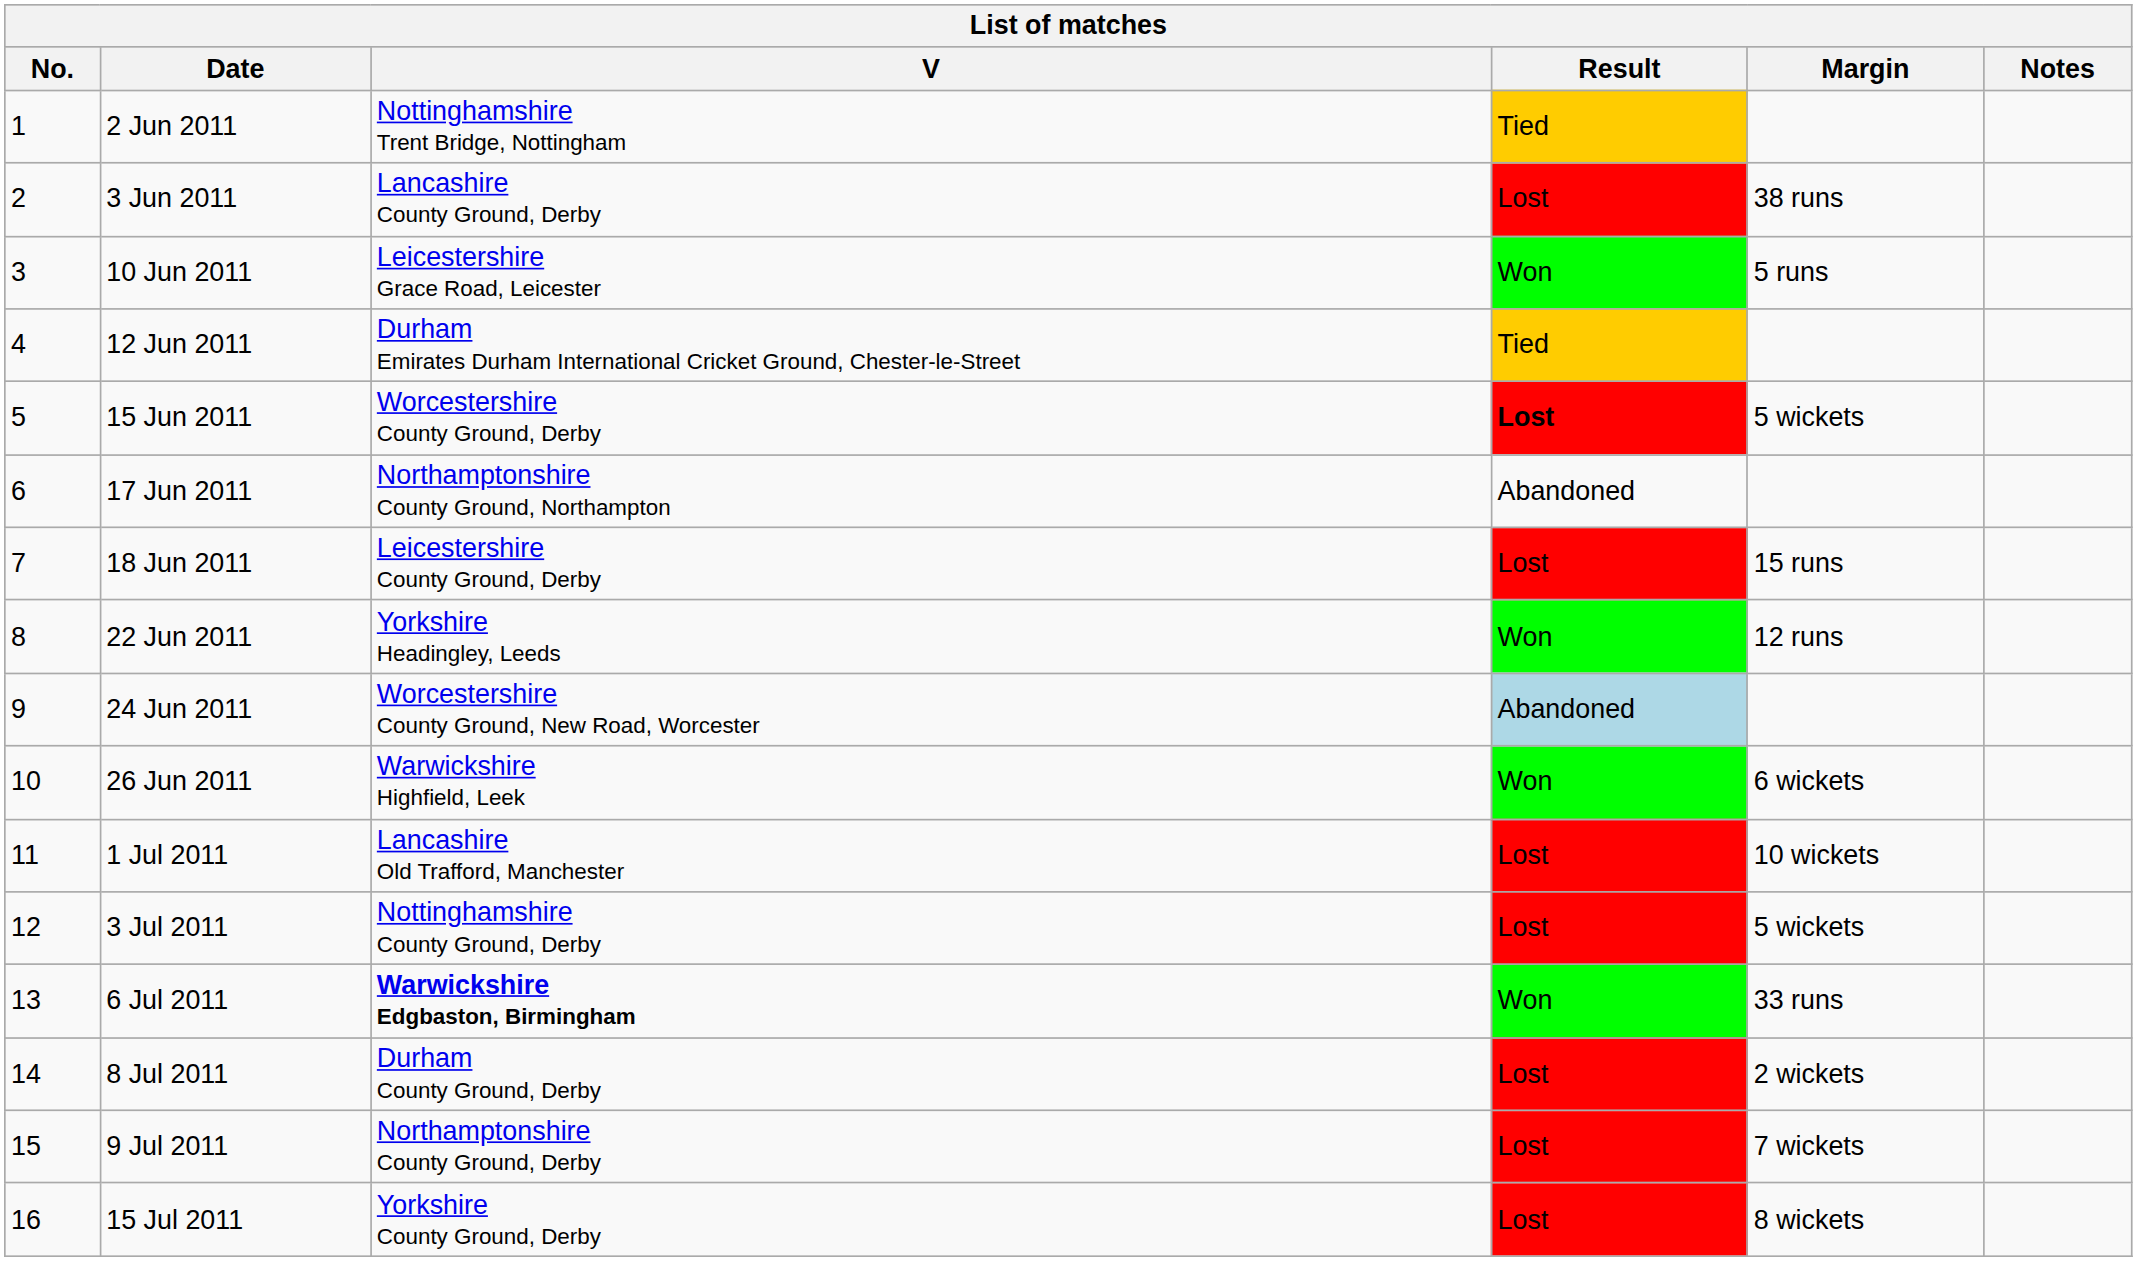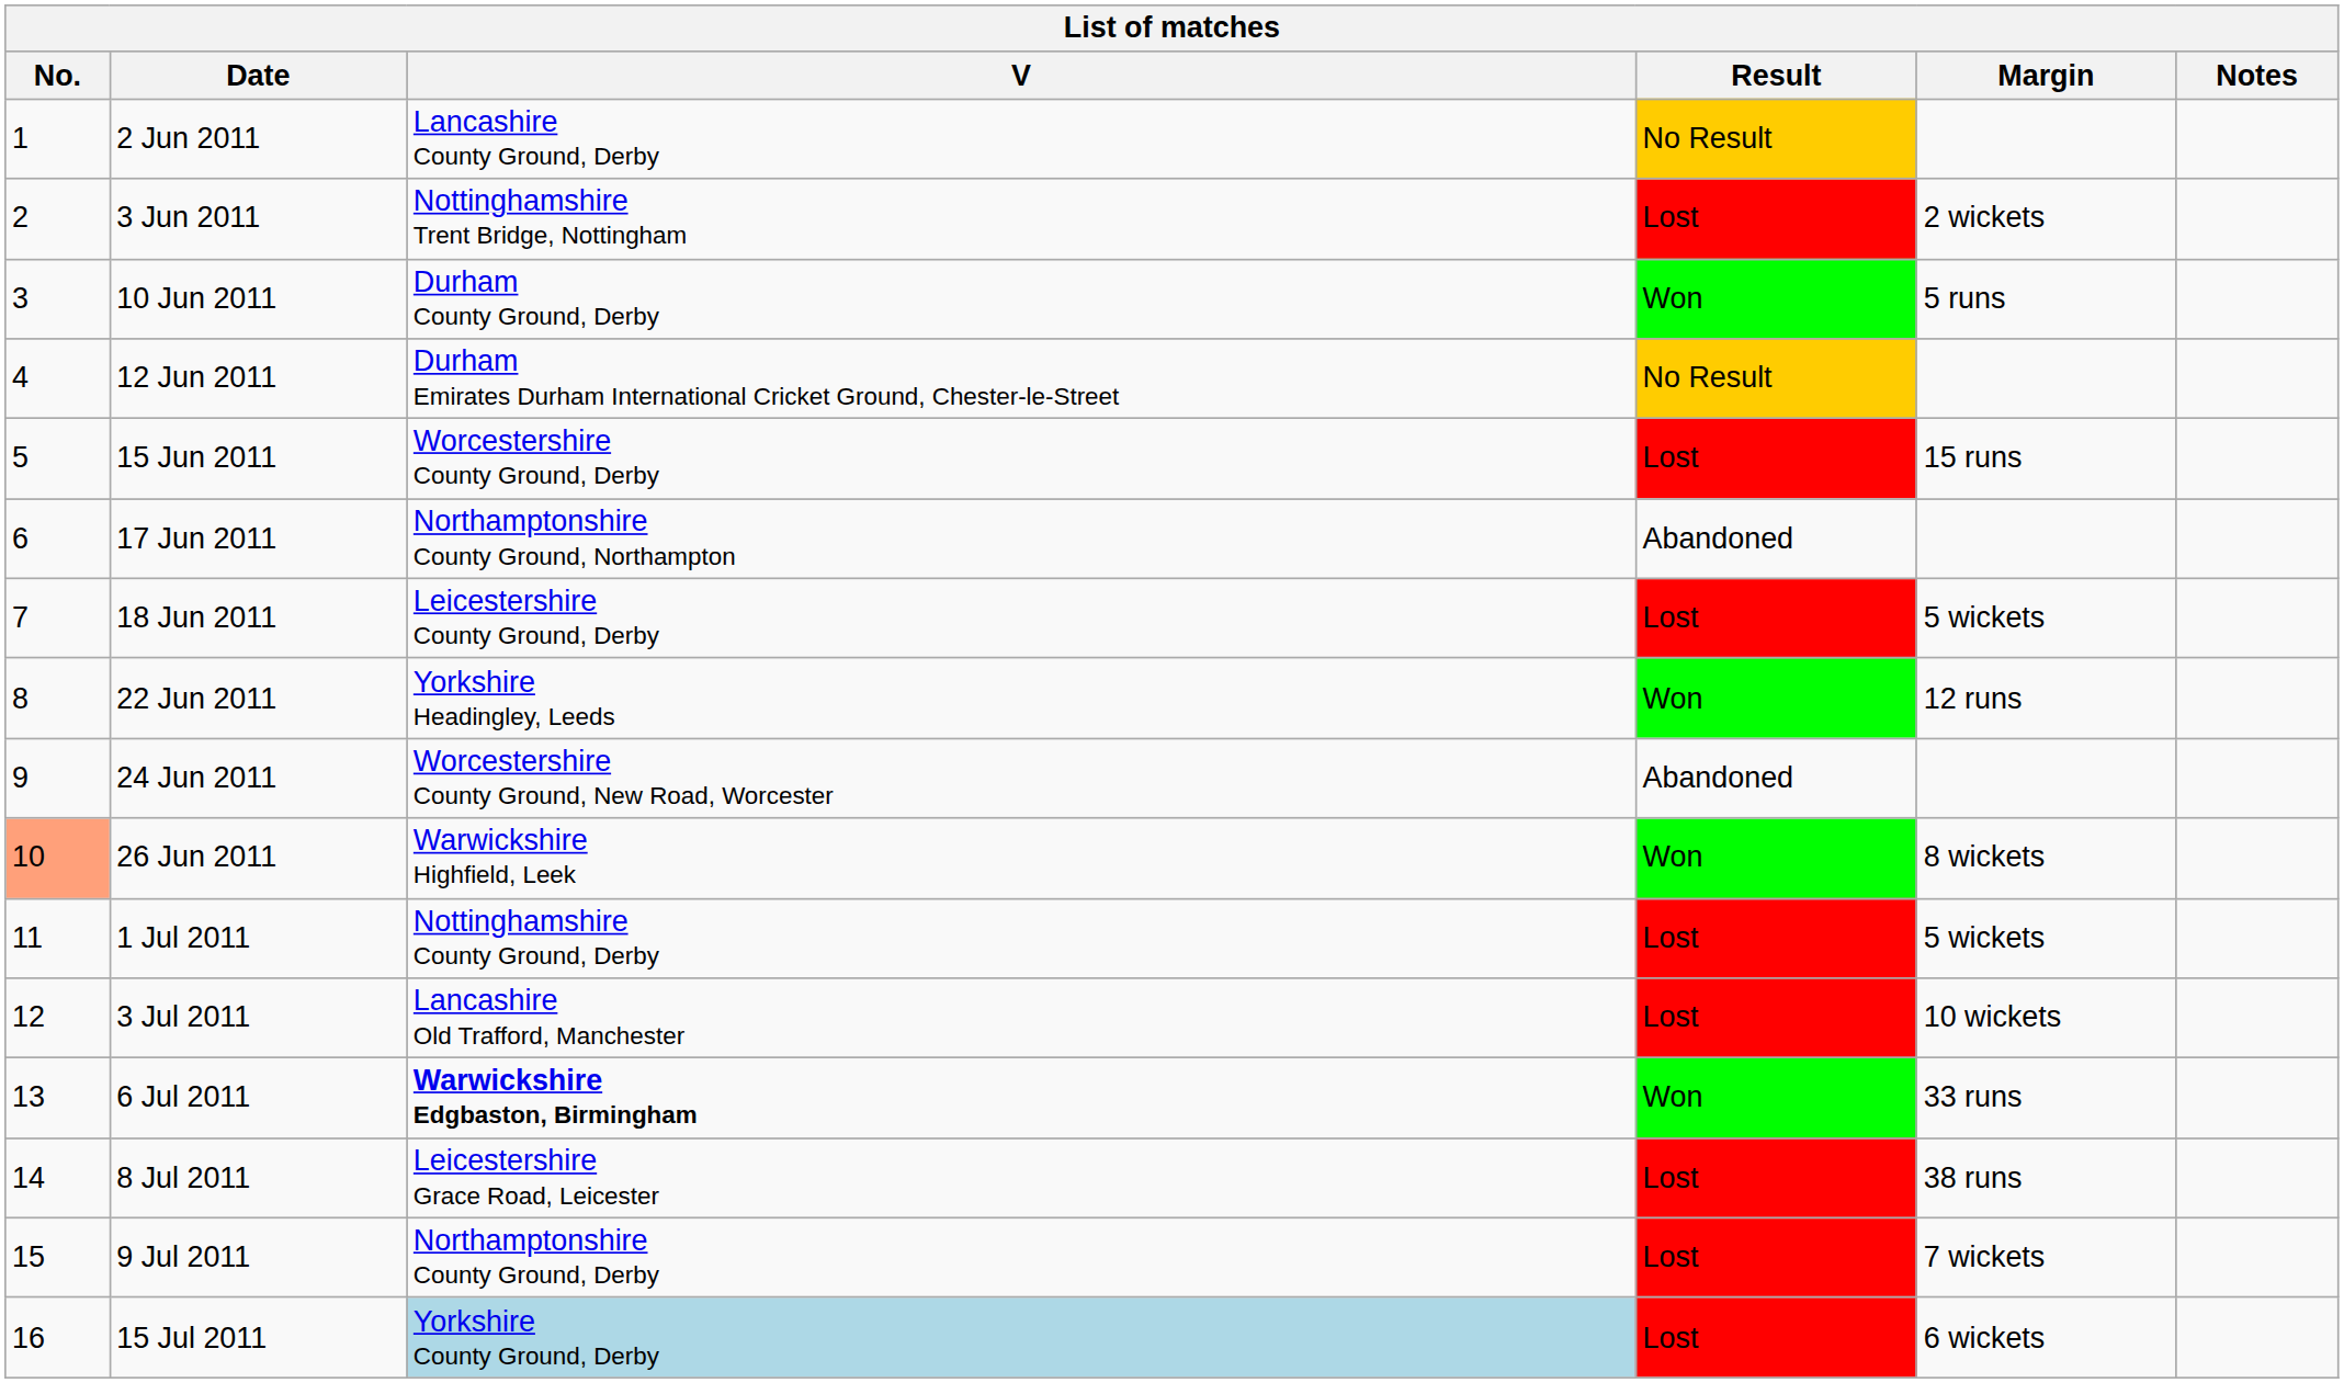 <table class="wikitable" width="80%">
 <tr>
 <th bgcolor="#efefef" colspan=6>List of matches</th>
 </tr>
 <tr bgcolor="#efefef">
 <th>No.</th>
 <th>Date</th>
 <th>V</th>
 <th>Result</th>
 <th>Margin</th>
 <th>Notes</th>
 </tr>
 <tr>
 <td>1</td>
 <td>2 Jun 2011</td>
-<td><a href='#'>Nottinghamshire</a><br><small>Trent Bridge, Nottingham</small></td>
-<td bgcolor="#FFCC00">Tied</td>
+<td><a href='#'>Lancashire</a><br><small>County Ground, Derby</small></td>
+<td bgcolor="#FFCC00">No Result</td>
 <td></td>
 <td><small>  </small></td>
 </tr>
 <tr>
 <td>2</td>
 <td>3 Jun 2011</td>
-<td><a href='#'>Lancashire</a><br><small>County Ground, Derby</small></td>
+<td><a href='#'>Nottinghamshire</a><br><small>Trent Bridge, Nottingham</small></td>
 <td bgcolor="#FF0000">Lost</td>
-<td>38 runs</td>
+<td>2 wickets</td>
 <td><small>  </small></td>
 </tr>
 <tr>
 <td>3</td>
 <td>10 Jun 2011</td>
-<td><a href='#'>Leicestershire</a><br><small>Grace Road, Leicester</small></td>
+<td><a href='#'>Durham</a><br><small>County Ground, Derby</small></td>
 <td bgcolor="#00FF00">Won</td>
 <td>5 runs</td>
 <td><small>  </small></td>
 </tr>
 <tr>
 <td>4</td>
 <td>12 Jun 2011</td>
 <td><a href='#'>Durham</a><br><small>Emirates Durham International Cricket Ground, Chester-le-Street</small></td>
-<td bgcolor="#FFCC00">Tied</td>
+<td bgcolor="#FFCC00">No Result</td>
 <td></td>
 <td><small>  </small></td>
 </tr>
 <tr>
 <td>5</td>
 <td>15 Jun 2011</td>
 <td><a href='#'>Worcestershire</a><br><small>County Ground, Derby</small></td>
-<td bgcolor="#FF0000"><strong>Lost</strong></td>
-<td>5 wickets</td>
+<td bgcolor="#FF0000">Lost</td>
+<td>15 runs</td>
 <td><small>  </small></td>
 </tr>
 <tr>
 <td>6</td>
 <td>17 Jun 2011</td>
 <td><a href='#'>Northamptonshire</a><br><small>County Ground, Northampton</small></td>
 <td>Abandoned</td>
 <td></td>
 <td><small>  </small></td>
 </tr>
 <tr>
 <td>7</td>
 <td>18 Jun 2011</td>
 <td><a href='#'>Leicestershire</a><br><small>County Ground, Derby</small></td>
 <td bgcolor="#FF0000">Lost</td>
-<td>15 runs</td>
+<td>5 wickets</td>
 <td><small>  </small></td>
 </tr>
 <tr>
 <td>8</td>
 <td>22 Jun 2011</td>
 <td><a href='#'>Yorkshire</a><br><small>Headingley, Leeds</small></td>
 <td bgcolor="#00FF00">Won</td>
 <td>12 runs</td>
 <td><small>  </small></td>
 </tr>
 <tr>
 <td>9</td>
 <td>24 Jun 2011</td>
 <td><a href='#'>Worcestershire</a><br><small>County Ground, New Road, Worcester</small></td>
-<td style="background: lightblue;">Abandoned</td>
+<td>Abandoned</td>
 <td></td>
 <td><small>  </small></td>
 </tr>
 <tr>
-<td>10</td>
+<td style="background: lightsalmon;">10</td>
 <td>26 Jun 2011</td>
 <td><a href='#'>Warwickshire</a><br><small>Highfield, Leek</small></td>
 <td bgcolor="#00FF00">Won</td>
-<td>6 wickets</td>
+<td>8 wickets</td>
 <td><small>  </small></td>
 </tr>
 <tr>
 <td>11</td>
 <td>1 Jul 2011</td>
-<td><a href='#'>Lancashire</a><br><small>Old Trafford, Manchester</small></td>
+<td><a href='#'>Nottinghamshire</a><br><small>County Ground, Derby</small></td>
 <td bgcolor="#FF0000">Lost</td>
-<td>10 wickets</td>
+<td>5 wickets</td>
 <td><small>  </small></td>
 </tr>
 <tr>
 <td>12</td>
 <td>3 Jul 2011</td>
-<td><a href='#'>Nottinghamshire</a><br><small>County Ground, Derby</small></td>
+<td><a href='#'>Lancashire</a><br><small>Old Trafford, Manchester</small></td>
 <td bgcolor="#FF0000">Lost</td>
-<td>5 wickets</td>
+<td>10 wickets</td>
 <td><small>  </small></td>
 </tr>
 <tr>
 <td>13</td>
 <td>6 Jul 2011</td>
 <td><strong><a href='#'>Warwickshire</a><br><small>Edgbaston, Birmingham</small></strong></td>
 <td bgcolor="#00FF00">Won</td>
 <td>33 runs</td>
 <td><small>  </small></td>
 </tr>
 <tr>
 <td>14</td>
 <td>8 Jul 2011</td>
-<td><a href='#'>Durham</a><br><small>County Ground, Derby</small></td>
+<td><a href='#'>Leicestershire</a><br><small>Grace Road, Leicester</small></td>
 <td bgcolor="#FF0000">Lost</td>
-<td>2 wickets</td>
+<td>38 runs</td>
 <td><small>  </small></td>
 </tr>
 <tr>
 <td>15</td>
 <td>9 Jul 2011</td>
 <td><a href='#'>Northamptonshire</a><br><small>County Ground, Derby</small></td>
 <td bgcolor="#FF0000">Lost</td>
 <td>7 wickets</td>
 <td><small>  </small></td>
 </tr>
 <tr>
 <td>16</td>
 <td>15 Jul 2011</td>
-<td><a href='#'>Yorkshire</a><br><small>County Ground, Derby</small></td>
+<td style="background: lightblue;"><a href='#'>Yorkshire</a><br><small>County Ground, Derby</small></td>
 <td bgcolor="#FF0000">Lost</td>
-<td>8 wickets</td>
+<td>6 wickets</td>
 <td><small>  </small></td>
 </tr>
 <tr>
 </tr>
 </table>
